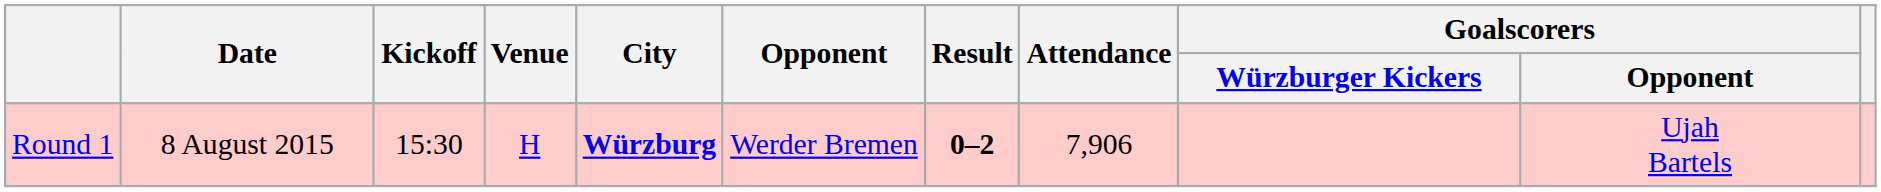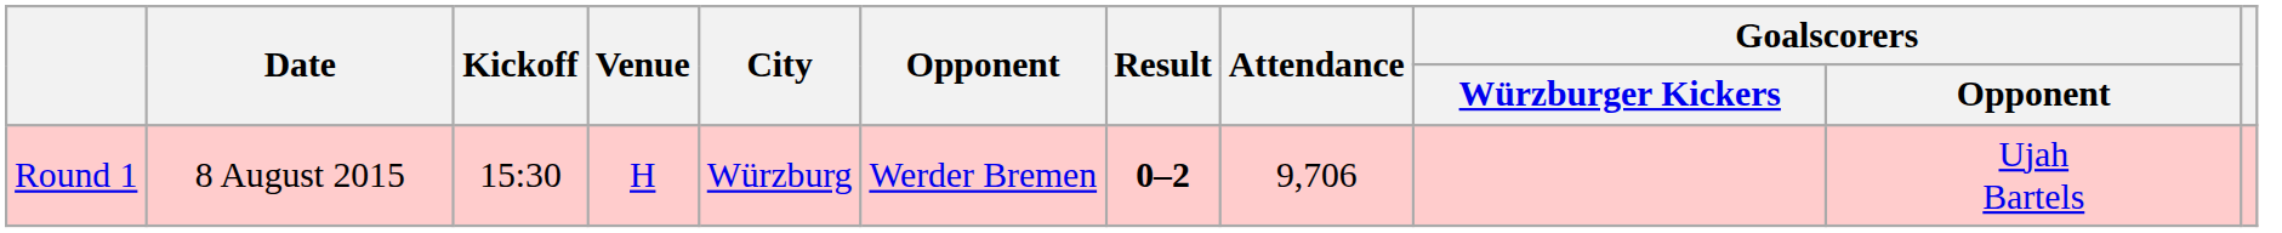 <table class="wikitable" Style="text-align: center;font-size:85%">
 <tr>
 <th rowspan="2"></th>
 <th rowspan="2" style="width:110px">Date</th>
 <th rowspan="2">Kickoff</th>
 <th rowspan="2">Venue</th>
 <th rowspan="2">City</th>
 <th rowspan="2">Opponent</th>
 <th rowspan="2">Result</th>
 <th rowspan="2">Attendance</th>
 <th colspan="2">Goalscorers</th>
 <th rowspan="2"></th>
 </tr>
 <tr>
 <th style="width:150px"><a href='#'>Würzburger Kickers</a></th>
 <th style="width:150px">Opponent</th>
 </tr>
 <tr style="background:#fcc">
 <td><a href='#'>Round 1</a></td>
 <td>8 August 2015</td>
 <td>15:30</td>
 <td><a href='#'>H</a></td>
-<td><strong><a href='#'>Würzburg</a></strong></td>
+<td><a href='#'>Würzburg</a></td>
 <td><a href='#'>Werder Bremen</a></td>
 <td><strong>0–2 </strong></td>
-<td>7,906</td>
+<td>9,706</td>
 <td></td>
 <td><a href='#'>Ujah</a> <br><a href='#'>Bartels</a> </td>
 <td></td>
 </tr>
 </table>
